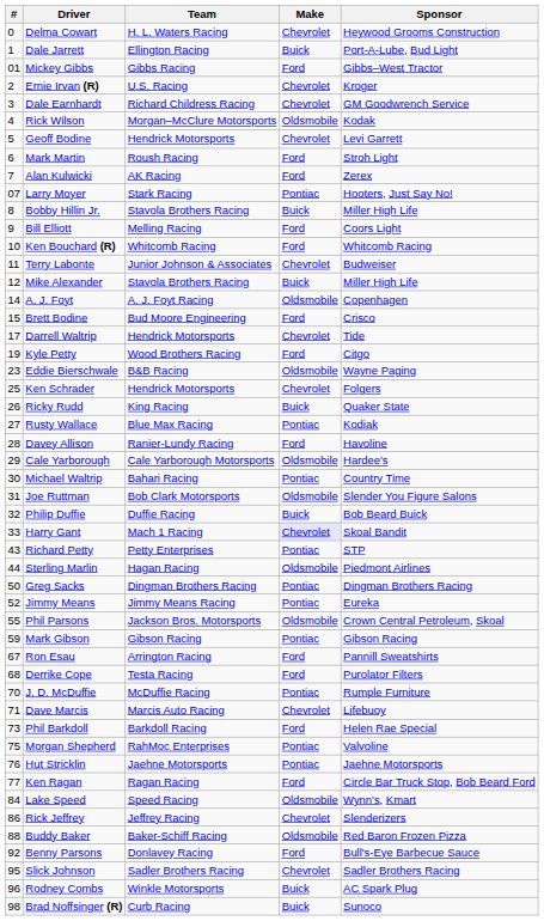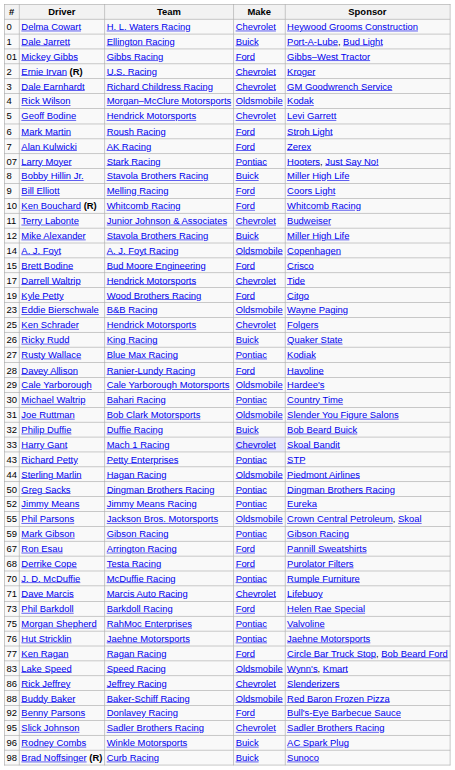 <table class="wikitable" style="font-size:95%">
 <tr>
 <th>#</th>
 <th>Driver</th>
 <th>Team</th>
 <th>Make</th>
 <th>Sponsor</th>
 </tr>
 <tr>
 <td>0</td>
 <td><a href='#'>Delma Cowart</a></td>
 <td><a href='#'>H. L. Waters Racing</a></td>
 <td><a href='#'>Chevrolet</a></td>
 <td><a href='#'>Heywood Grooms Construction</a></td>
 </tr>
 <tr>
 <td>1</td>
 <td><a href='#'>Dale Jarrett</a></td>
 <td><a href='#'>Ellington Racing</a></td>
 <td><a href='#'>Buick</a></td>
 <td><a href='#'>Port-A-Lube</a>, <a href='#'>Bud Light</a></td>
 </tr>
 <tr>
 <td>01</td>
 <td><a href='#'>Mickey Gibbs</a></td>
 <td><a href='#'>Gibbs Racing</a></td>
 <td><a href='#'>Ford</a></td>
 <td><a href='#'>Gibbs–West Tractor</a></td>
 </tr>
 <tr>
 <td>2</td>
 <td><a href='#'>Ernie Irvan</a> <strong>(R)</strong></td>
 <td><a href='#'>U.S. Racing</a></td>
 <td><a href='#'>Chevrolet</a></td>
 <td><a href='#'>Kroger</a></td>
 </tr>
 <tr>
 <td>3</td>
 <td><a href='#'>Dale Earnhardt</a></td>
 <td><a href='#'>Richard Childress Racing</a></td>
 <td><a href='#'>Chevrolet</a></td>
 <td><a href='#'>GM Goodwrench Service</a></td>
 </tr>
 <tr>
 <td>4</td>
 <td><a href='#'>Rick Wilson</a></td>
 <td><a href='#'>Morgan–McClure Motorsports</a></td>
 <td><a href='#'>Oldsmobile</a></td>
 <td><a href='#'>Kodak</a></td>
 </tr>
 <tr>
 <td>5</td>
 <td><a href='#'>Geoff Bodine</a></td>
 <td><a href='#'>Hendrick Motorsports</a></td>
 <td><a href='#'>Chevrolet</a></td>
 <td><a href='#'>Levi Garrett</a></td>
 </tr>
 <tr>
 <td>6</td>
 <td><a href='#'>Mark Martin</a></td>
 <td><a href='#'>Roush Racing</a></td>
 <td><a href='#'>Ford</a></td>
 <td><a href='#'>Stroh Light</a></td>
 </tr>
 <tr>
 <td>7</td>
 <td><a href='#'>Alan Kulwicki</a></td>
 <td><a href='#'>AK Racing</a></td>
 <td><a href='#'>Ford</a></td>
 <td><a href='#'>Zerex</a></td>
 </tr>
 <tr>
 <td>07</td>
 <td><a href='#'>Larry Moyer</a></td>
 <td><a href='#'>Stark Racing</a></td>
 <td><a href='#'>Pontiac</a></td>
 <td><a href='#'>Hooters</a>, <a href='#'>Just Say No!</a></td>
 </tr>
 <tr>
 <td>8</td>
 <td><a href='#'>Bobby Hillin Jr.</a></td>
 <td><a href='#'>Stavola Brothers Racing</a></td>
 <td><a href='#'>Buick</a></td>
 <td><a href='#'>Miller High Life</a></td>
 </tr>
 <tr>
 <td>9</td>
 <td><a href='#'>Bill Elliott</a></td>
 <td><a href='#'>Melling Racing</a></td>
 <td><a href='#'>Ford</a></td>
 <td><a href='#'>Coors Light</a></td>
 </tr>
 <tr>
 <td>10</td>
 <td><a href='#'>Ken Bouchard</a> <strong>(R)</strong></td>
 <td><a href='#'>Whitcomb Racing</a></td>
 <td><a href='#'>Ford</a></td>
 <td><a href='#'>Whitcomb Racing</a></td>
 </tr>
 <tr>
 <td>11</td>
 <td><a href='#'>Terry Labonte</a></td>
 <td><a href='#'>Junior Johnson & Associates</a></td>
 <td><a href='#'>Chevrolet</a></td>
 <td><a href='#'>Budweiser</a></td>
 </tr>
 <tr>
 <td>12</td>
 <td><a href='#'>Mike Alexander</a></td>
 <td><a href='#'>Stavola Brothers Racing</a></td>
 <td><a href='#'>Buick</a></td>
 <td><a href='#'>Miller High Life</a></td>
 </tr>
 <tr>
 <td>14</td>
 <td><a href='#'>A. J. Foyt</a></td>
 <td><a href='#'>A. J. Foyt Racing</a></td>
 <td><a href='#'>Oldsmobile</a></td>
 <td><a href='#'>Copenhagen</a></td>
 </tr>
 <tr>
 <td>15</td>
 <td><a href='#'>Brett Bodine</a></td>
 <td><a href='#'>Bud Moore Engineering</a></td>
 <td><a href='#'>Ford</a></td>
 <td><a href='#'>Crisco</a></td>
 </tr>
 <tr>
 <td>17</td>
 <td><a href='#'>Darrell Waltrip</a></td>
 <td><a href='#'>Hendrick Motorsports</a></td>
 <td><a href='#'>Chevrolet</a></td>
 <td><a href='#'>Tide</a></td>
 </tr>
 <tr>
 <td>19</td>
 <td><a href='#'>Kyle Petty</a></td>
 <td><a href='#'>Wood Brothers Racing</a></td>
 <td><a href='#'>Ford</a></td>
 <td><a href='#'>Citgo</a></td>
 </tr>
 <tr>
 <td>23</td>
 <td><a href='#'>Eddie Bierschwale</a></td>
 <td><a href='#'>B&B Racing</a></td>
 <td><a href='#'>Oldsmobile</a></td>
 <td><a href='#'>Wayne Paging</a></td>
 </tr>
 <tr>
 <td>25</td>
 <td><a href='#'>Ken Schrader</a></td>
 <td><a href='#'>Hendrick Motorsports</a></td>
 <td><a href='#'>Chevrolet</a></td>
 <td><a href='#'>Folgers</a></td>
 </tr>
 <tr>
 <td>26</td>
 <td><a href='#'>Ricky Rudd</a></td>
 <td><a href='#'>King Racing</a></td>
 <td><a href='#'>Buick</a></td>
 <td><a href='#'>Quaker State</a></td>
 </tr>
 <tr>
 <td>27</td>
 <td><a href='#'>Rusty Wallace</a></td>
 <td><a href='#'>Blue Max Racing</a></td>
 <td><a href='#'>Pontiac</a></td>
 <td><a href='#'>Kodiak</a></td>
 </tr>
 <tr>
 <td>28</td>
 <td><a href='#'>Davey Allison</a></td>
 <td><a href='#'>Ranier-Lundy Racing</a></td>
 <td><a href='#'>Ford</a></td>
 <td><a href='#'>Havoline</a></td>
 </tr>
 <tr>
 <td>29</td>
 <td><a href='#'>Cale Yarborough</a></td>
 <td><a href='#'>Cale Yarborough Motorsports</a></td>
 <td><a href='#'>Oldsmobile</a></td>
 <td><a href='#'>Hardee's</a></td>
 </tr>
 <tr>
 <td>30</td>
 <td><a href='#'>Michael Waltrip</a></td>
 <td><a href='#'>Bahari Racing</a></td>
 <td><a href='#'>Pontiac</a></td>
 <td><a href='#'>Country Time</a></td>
 </tr>
 <tr>
 <td>31</td>
 <td><a href='#'>Joe Ruttman</a></td>
 <td><a href='#'>Bob Clark Motorsports</a></td>
 <td><a href='#'>Oldsmobile</a></td>
 <td><a href='#'>Slender You Figure Salons</a></td>
 </tr>
 <tr>
 <td>32</td>
 <td><a href='#'>Philip Duffie</a></td>
 <td><a href='#'>Duffie Racing</a></td>
 <td><a href='#'>Buick</a></td>
 <td><a href='#'>Bob Beard Buick</a></td>
 </tr>
 <tr>
 <td>33</td>
 <td><a href='#'>Harry Gant</a></td>
 <td><a href='#'>Mach 1 Racing</a></td>
 <td style="background: lavender;"><a href='#'>Chevrolet</a></td>
 <td><a href='#'>Skoal Bandit</a></td>
 </tr>
 <tr>
 <td>43</td>
 <td><a href='#'>Richard Petty</a></td>
 <td><a href='#'>Petty Enterprises</a></td>
 <td><a href='#'>Pontiac</a></td>
 <td><a href='#'>STP</a></td>
 </tr>
 <tr>
 <td>44</td>
 <td><a href='#'>Sterling Marlin</a></td>
 <td><a href='#'>Hagan Racing</a></td>
 <td><a href='#'>Oldsmobile</a></td>
 <td><a href='#'>Piedmont Airlines</a></td>
 </tr>
 <tr>
 <td>50</td>
 <td><a href='#'>Greg Sacks</a></td>
 <td><a href='#'>Dingman Brothers Racing</a></td>
 <td><a href='#'>Pontiac</a></td>
 <td><a href='#'>Dingman Brothers Racing</a></td>
 </tr>
 <tr>
 <td>52</td>
 <td><a href='#'>Jimmy Means</a></td>
 <td><a href='#'>Jimmy Means Racing</a></td>
 <td><a href='#'>Pontiac</a></td>
 <td><a href='#'>Eureka</a></td>
 </tr>
 <tr>
 <td>55</td>
 <td><a href='#'>Phil Parsons</a></td>
 <td><a href='#'>Jackson Bros. Motorsports</a></td>
 <td><a href='#'>Oldsmobile</a></td>
 <td><a href='#'>Crown Central Petroleum</a>, <a href='#'>Skoal</a></td>
 </tr>
 <tr>
 <td>59</td>
 <td><a href='#'>Mark Gibson</a></td>
 <td><a href='#'>Gibson Racing</a></td>
 <td><a href='#'>Pontiac</a></td>
 <td><a href='#'>Gibson Racing</a></td>
 </tr>
 <tr>
 <td>67</td>
 <td><a href='#'>Ron Esau</a></td>
 <td><a href='#'>Arrington Racing</a></td>
 <td><a href='#'>Ford</a></td>
 <td><a href='#'>Pannill Sweatshirts</a></td>
 </tr>
 <tr>
 <td>68</td>
 <td><a href='#'>Derrike Cope</a></td>
 <td><a href='#'>Testa Racing</a></td>
 <td><a href='#'>Ford</a></td>
 <td><a href='#'>Purolator Filters</a></td>
 </tr>
 <tr>
 <td>70</td>
 <td><a href='#'>J. D. McDuffie</a></td>
 <td><a href='#'>McDuffie Racing</a></td>
 <td><a href='#'>Pontiac</a></td>
 <td><a href='#'>Rumple Furniture</a></td>
 </tr>
 <tr>
 <td>71</td>
 <td><a href='#'>Dave Marcis</a></td>
 <td><a href='#'>Marcis Auto Racing</a></td>
 <td><a href='#'>Chevrolet</a></td>
 <td><a href='#'>Lifebuoy</a></td>
 </tr>
 <tr>
 <td>73</td>
 <td><a href='#'>Phil Barkdoll</a></td>
 <td><a href='#'>Barkdoll Racing</a></td>
 <td><a href='#'>Ford</a></td>
 <td><a href='#'>Helen Rae Special</a></td>
 </tr>
 <tr>
 <td>75</td>
 <td><a href='#'>Morgan Shepherd</a></td>
 <td><a href='#'>RahMoc Enterprises</a></td>
 <td><a href='#'>Pontiac</a></td>
 <td><a href='#'>Valvoline</a></td>
 </tr>
 <tr>
 <td>76</td>
 <td><a href='#'>Hut Stricklin</a></td>
 <td><a href='#'>Jaehne Motorsports</a></td>
 <td><a href='#'>Pontiac</a></td>
 <td><a href='#'>Jaehne Motorsports</a></td>
 </tr>
 <tr>
 <td>77</td>
 <td><a href='#'>Ken Ragan</a></td>
 <td><a href='#'>Ragan Racing</a></td>
 <td><a href='#'>Ford</a></td>
 <td><a href='#'>Circle Bar Truck Stop</a>, <a href='#'>Bob Beard Ford</a></td>
 </tr>
 <tr>
-<td>84</td>
+<td>83</td>
 <td><a href='#'>Lake Speed</a></td>
 <td><a href='#'>Speed Racing</a></td>
 <td><a href='#'>Oldsmobile</a></td>
 <td><a href='#'>Wynn's</a>, <a href='#'>Kmart</a></td>
 </tr>
 <tr>
 <td>86</td>
 <td><a href='#'>Rick Jeffrey</a></td>
 <td><a href='#'>Jeffrey Racing</a></td>
 <td><a href='#'>Chevrolet</a></td>
 <td><a href='#'>Slenderizers</a></td>
 </tr>
 <tr>
 <td>88</td>
 <td><a href='#'>Buddy Baker</a></td>
 <td><a href='#'>Baker-Schiff Racing</a></td>
 <td><a href='#'>Oldsmobile</a></td>
 <td><a href='#'>Red Baron Frozen Pizza</a></td>
 </tr>
 <tr>
 <td>92</td>
 <td><a href='#'>Benny Parsons</a></td>
 <td><a href='#'>Donlavey Racing</a></td>
 <td><a href='#'>Ford</a></td>
 <td><a href='#'>Bull's-Eye Barbecue Sauce</a></td>
 </tr>
 <tr>
 <td>95</td>
 <td><a href='#'>Slick Johnson</a></td>
 <td><a href='#'>Sadler Brothers Racing</a></td>
 <td><a href='#'>Chevrolet</a></td>
 <td><a href='#'>Sadler Brothers Racing</a></td>
 </tr>
 <tr>
 <td>96</td>
 <td><a href='#'>Rodney Combs</a></td>
 <td><a href='#'>Winkle Motorsports</a></td>
 <td><a href='#'>Buick</a></td>
 <td><a href='#'>AC Spark Plug</a></td>
 </tr>
 <tr>
 <td>98</td>
 <td><a href='#'>Brad Noffsinger</a> <strong>(R)</strong></td>
 <td><a href='#'>Curb Racing</a></td>
 <td><a href='#'>Buick</a></td>
 <td><a href='#'>Sunoco</a></td>
 </tr>
 </table>
